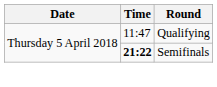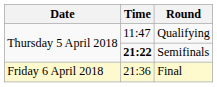 <table class="wikitable">
 <tr>
 <th>Date</th>
 <th>Time</th>
 <th>Round</th>
 </tr>
 <tr>
 <td rowspan=2>Thursday 5 April 2018</td>
 <td>11:47</td>
 <td>Qualifying</td>
 </tr>
 <tr>
 <td><strong>21:22</strong></td>
 <td>Semifinals</td>
 </tr>
+<tr>
+<td style=background:lemonchiffon>Friday 6 April 2018</td>
+<td style=background:lemonchiffon>21:36</td>
+<td style=background:lemonchiffon>Final</td>
+</tr>
 </table>
